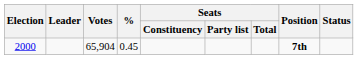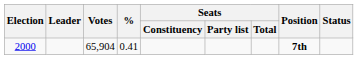 <table class="wikitable" style="text-align:center">
 <tr>
 <th rowspan="2">Election</th>
 <th rowspan="2">Leader</th>
 <th rowspan="2">Votes</th>
 <th rowspan="2">%</th>
 <th colspan="3">Seats</th>
 <th rowspan="2">Position</th>
 <th rowspan="2">Status</th>
 </tr>
 <tr>
 <th>Constituency</th>
 <th>Party list</th>
 <th>Total</th>
 </tr>
 <tr>
 <td><a href='#'>2000</a></td>
 <td></td>
 <td>65,904</td>
-<td>0.45</td>
+<td>0.41</td>
 <td></td>
 <td></td>
 <td></td>
 <td><strong>7th</strong></td>
 <td></td>
 </tr>
 </table>
